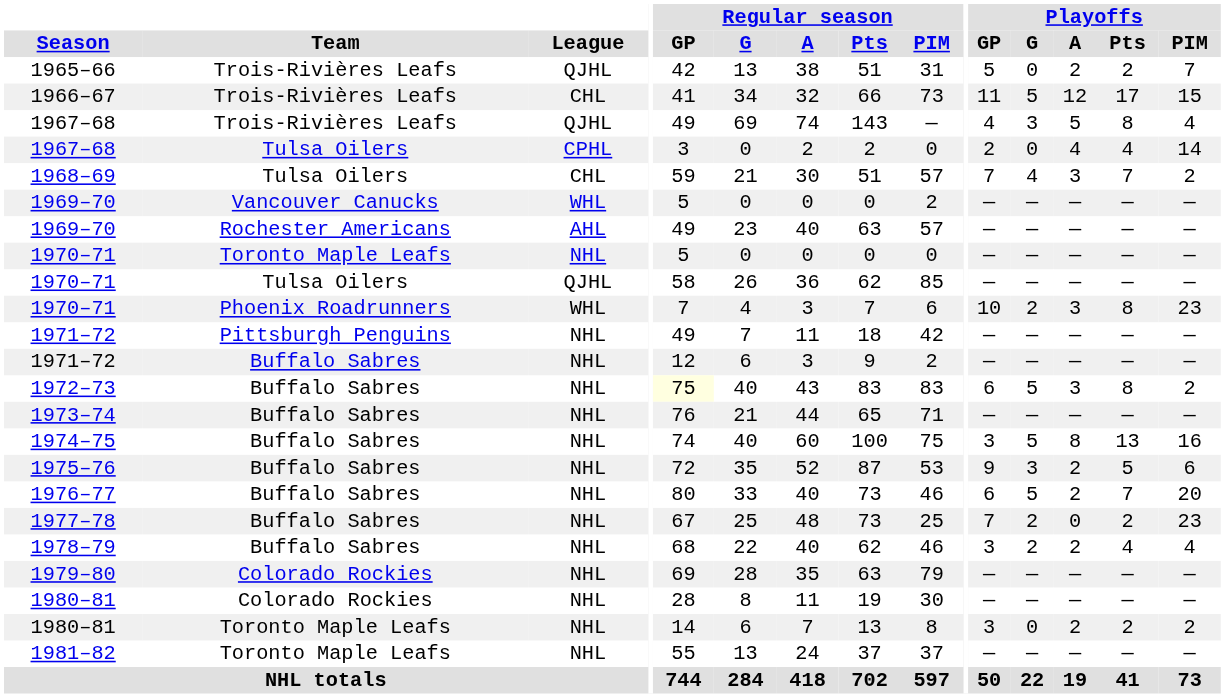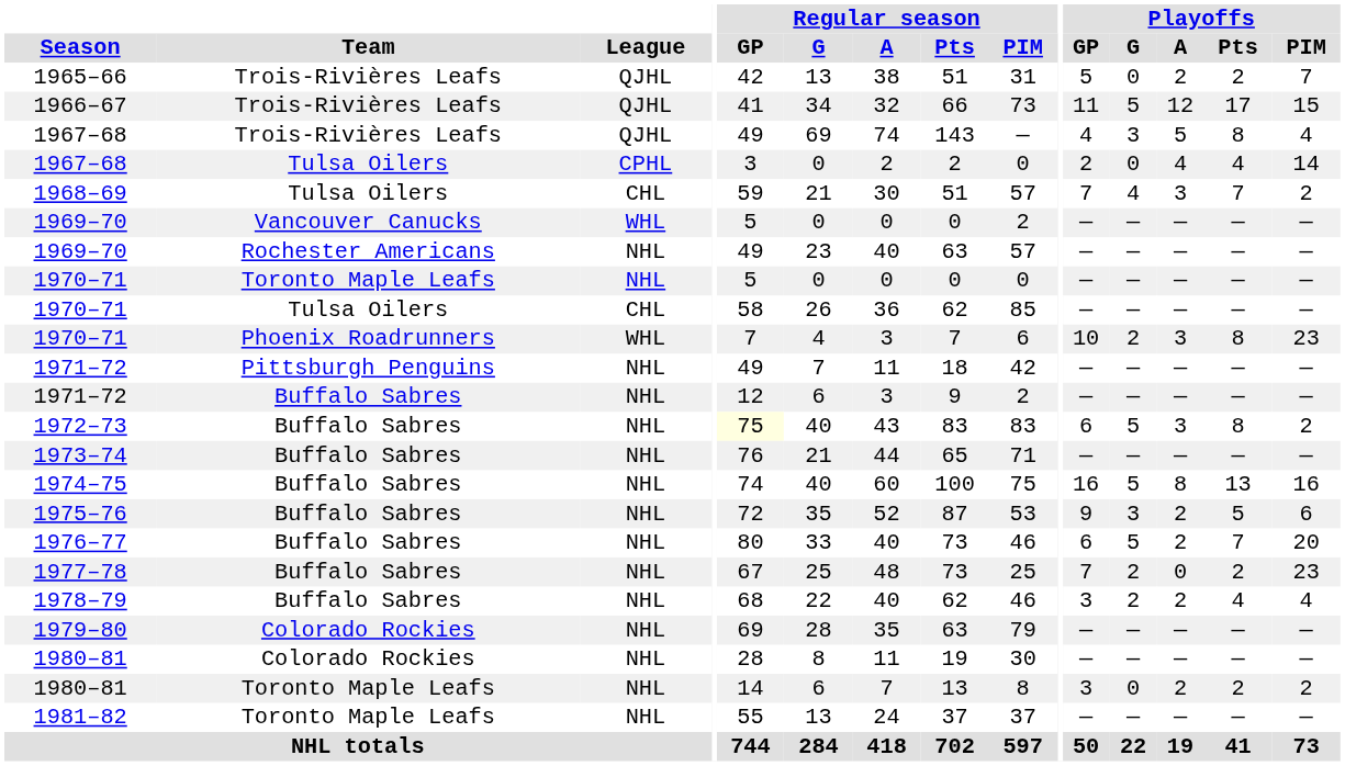 <table border="0" cellpadding="1" cellspacing="0" style="text-align:center; width:60em;">
 <tr bgcolor="#e0e0e0">
 <th colspan="3" bgcolor="#ffffff"></th>
 <th rowspan="100" bgcolor="#ffffff"></th>
 <th colspan="5"><a href='#'>Regular season</a></th>
 <th rowspan="100" bgcolor="#ffffff"></th>
 <th colspan="5"><a href='#'>Playoffs</a></th>
 </tr>
 <tr bgcolor="#e0e0e0">
 <th><a href='#'>Season</a></th>
 <th>Team</th>
 <th>League</th>
 <th>GP</th>
 <th><a href='#'>G</a></th>
 <th><a href='#'>A</a></th>
 <th><a href='#'>Pts</a></th>
 <th><a href='#'>PIM</a></th>
 <th>GP</th>
 <th>G</th>
 <th>A</th>
 <th>Pts</th>
 <th>PIM</th>
 </tr>
 <tr>
 <td>1965–66</td>
 <td>Trois-Rivières Leafs</td>
 <td>QJHL</td>
 <td>42</td>
 <td>13</td>
 <td>38</td>
 <td>51</td>
 <td>31</td>
 <td>5</td>
 <td>0</td>
 <td>2</td>
 <td>2</td>
 <td>7</td>
 </tr>
 <tr bgcolor="#f0f0f0">
 <td>1966–67</td>
 <td>Trois-Rivières Leafs</td>
-<td>CHL</td>
+<td>QJHL</td>
 <td>41</td>
 <td>34</td>
 <td>32</td>
 <td>66</td>
 <td>73</td>
 <td>11</td>
 <td>5</td>
 <td>12</td>
 <td>17</td>
 <td>15</td>
 </tr>
 <tr>
 <td>1967–68</td>
 <td>Trois-Rivières Leafs</td>
 <td>QJHL</td>
 <td>49</td>
 <td>69</td>
 <td>74</td>
 <td>143</td>
 <td>—</td>
 <td>4</td>
 <td>3</td>
 <td>5</td>
 <td>8</td>
 <td>4</td>
 </tr>
 <tr bgcolor="#f0f0f0">
 <td><a href='#'>1967–68</a></td>
 <td><a href='#'>Tulsa Oilers</a></td>
 <td><a href='#'>CPHL</a></td>
 <td>3</td>
 <td>0</td>
 <td>2</td>
 <td>2</td>
 <td>0</td>
 <td>2</td>
 <td>0</td>
 <td>4</td>
 <td>4</td>
 <td>14</td>
 </tr>
 <tr>
 <td><a href='#'>1968–69</a></td>
 <td>Tulsa Oilers</td>
 <td>CHL</td>
 <td>59</td>
 <td>21</td>
 <td>30</td>
 <td>51</td>
 <td>57</td>
 <td>7</td>
 <td>4</td>
 <td>3</td>
 <td>7</td>
 <td>2</td>
 </tr>
 <tr bgcolor="#f0f0f0">
 <td><a href='#'>1969–70</a></td>
 <td><a href='#'>Vancouver Canucks</a></td>
 <td><a href='#'>WHL</a></td>
 <td>5</td>
 <td>0</td>
 <td>0</td>
 <td>0</td>
 <td>2</td>
 <td>—</td>
 <td>—</td>
 <td>—</td>
 <td>—</td>
 <td>—</td>
 </tr>
 <tr>
 <td><a href='#'>1969–70</a></td>
 <td><a href='#'>Rochester Americans</a></td>
-<td><a href='#'>AHL</a></td>
+<td>NHL</td>
 <td>49</td>
 <td>23</td>
 <td>40</td>
 <td>63</td>
 <td>57</td>
 <td>—</td>
 <td>—</td>
 <td>—</td>
 <td>—</td>
 <td>—</td>
 </tr>
 <tr bgcolor="#f0f0f0">
 <td><a href='#'>1970–71</a></td>
 <td><a href='#'>Toronto Maple Leafs</a></td>
 <td><a href='#'>NHL</a></td>
 <td>5</td>
 <td>0</td>
 <td>0</td>
 <td>0</td>
 <td>0</td>
 <td>—</td>
 <td>—</td>
 <td>—</td>
 <td>—</td>
 <td>—</td>
 </tr>
 <tr>
 <td><a href='#'>1970–71</a></td>
 <td>Tulsa Oilers</td>
-<td>QJHL</td>
+<td>CHL</td>
 <td>58</td>
 <td>26</td>
 <td>36</td>
 <td>62</td>
 <td>85</td>
 <td>—</td>
 <td>—</td>
 <td>—</td>
 <td>—</td>
 <td>—</td>
 </tr>
 <tr bgcolor="#f0f0f0">
 <td><a href='#'>1970–71</a></td>
 <td><a href='#'>Phoenix Roadrunners</a></td>
 <td>WHL</td>
 <td>7</td>
 <td>4</td>
 <td>3</td>
 <td>7</td>
 <td>6</td>
 <td>10</td>
 <td>2</td>
 <td>3</td>
 <td>8</td>
 <td>23</td>
 </tr>
 <tr>
 <td><a href='#'>1971–72</a></td>
 <td><a href='#'>Pittsburgh Penguins</a></td>
 <td>NHL</td>
 <td>49</td>
 <td>7</td>
 <td>11</td>
 <td>18</td>
 <td>42</td>
 <td>—</td>
 <td>—</td>
 <td>—</td>
 <td>—</td>
 <td>—</td>
 </tr>
 <tr bgcolor="#f0f0f0">
 <td>1971–72</td>
 <td><a href='#'>Buffalo Sabres</a></td>
 <td>NHL</td>
 <td>12</td>
 <td>6</td>
 <td>3</td>
 <td>9</td>
 <td>2</td>
 <td>—</td>
 <td>—</td>
 <td>—</td>
 <td>—</td>
 <td>—</td>
 </tr>
 <tr>
 <td><a href='#'>1972–73</a></td>
 <td>Buffalo Sabres</td>
 <td>NHL</td>
 <td style="background: lightyellow;">75</td>
 <td>40</td>
 <td>43</td>
 <td>83</td>
 <td>83</td>
 <td>6</td>
 <td>5</td>
 <td>3</td>
 <td>8</td>
 <td>2</td>
 </tr>
 <tr bgcolor="#f0f0f0">
 <td><a href='#'>1973–74</a></td>
 <td>Buffalo Sabres</td>
 <td>NHL</td>
 <td>76</td>
 <td>21</td>
 <td>44</td>
 <td>65</td>
 <td>71</td>
 <td>—</td>
 <td>—</td>
 <td>—</td>
 <td>—</td>
 <td>—</td>
 </tr>
 <tr>
 <td><a href='#'>1974–75</a></td>
 <td>Buffalo Sabres</td>
 <td>NHL</td>
 <td>74</td>
 <td>40</td>
 <td>60</td>
 <td>100</td>
 <td>75</td>
-<td>3</td>
+<td>16</td>
 <td>5</td>
 <td>8</td>
 <td>13</td>
 <td>16</td>
 </tr>
 <tr bgcolor="#f0f0f0">
 <td><a href='#'>1975–76</a></td>
 <td>Buffalo Sabres</td>
 <td>NHL</td>
 <td>72</td>
 <td>35</td>
 <td>52</td>
 <td>87</td>
 <td>53</td>
 <td>9</td>
 <td>3</td>
 <td>2</td>
 <td>5</td>
 <td>6</td>
 </tr>
 <tr>
 <td><a href='#'>1976–77</a></td>
 <td>Buffalo Sabres</td>
 <td>NHL</td>
 <td>80</td>
 <td>33</td>
 <td>40</td>
 <td>73</td>
 <td>46</td>
 <td>6</td>
 <td>5</td>
 <td>2</td>
 <td>7</td>
 <td>20</td>
 </tr>
 <tr bgcolor="#f0f0f0">
 <td><a href='#'>1977–78</a></td>
 <td>Buffalo Sabres</td>
 <td>NHL</td>
 <td>67</td>
 <td>25</td>
 <td>48</td>
 <td>73</td>
 <td>25</td>
 <td>7</td>
 <td>2</td>
 <td>0</td>
 <td>2</td>
 <td>23</td>
 </tr>
 <tr>
 <td><a href='#'>1978–79</a></td>
 <td>Buffalo Sabres</td>
 <td>NHL</td>
 <td>68</td>
 <td>22</td>
 <td>40</td>
 <td>62</td>
 <td>46</td>
 <td>3</td>
 <td>2</td>
 <td>2</td>
 <td>4</td>
 <td>4</td>
 </tr>
 <tr bgcolor="#f0f0f0">
 <td><a href='#'>1979–80</a></td>
 <td><a href='#'>Colorado Rockies</a></td>
 <td>NHL</td>
 <td>69</td>
 <td>28</td>
 <td>35</td>
 <td>63</td>
 <td>79</td>
 <td>—</td>
 <td>—</td>
 <td>—</td>
 <td>—</td>
 <td>—</td>
 </tr>
 <tr>
 <td><a href='#'>1980–81</a></td>
 <td>Colorado Rockies</td>
 <td>NHL</td>
 <td>28</td>
 <td>8</td>
 <td>11</td>
 <td>19</td>
 <td>30</td>
 <td>—</td>
 <td>—</td>
 <td>—</td>
 <td>—</td>
 <td>—</td>
 </tr>
 <tr bgcolor="#f0f0f0">
 <td>1980–81</td>
 <td>Toronto Maple Leafs</td>
 <td>NHL</td>
 <td>14</td>
 <td>6</td>
 <td>7</td>
 <td>13</td>
 <td>8</td>
 <td>3</td>
 <td>0</td>
 <td>2</td>
 <td>2</td>
 <td>2</td>
 </tr>
 <tr>
 <td><a href='#'>1981–82</a></td>
 <td>Toronto Maple Leafs</td>
 <td>NHL</td>
 <td>55</td>
 <td>13</td>
 <td>24</td>
 <td>37</td>
 <td>37</td>
 <td>—</td>
 <td>—</td>
 <td>—</td>
 <td>—</td>
 <td>—</td>
 </tr>
 <tr bgcolor="#e0e0e0">
 <th colspan="3">NHL totals</th>
 <th>744</th>
 <th>284</th>
 <th>418</th>
 <th>702</th>
 <th>597</th>
 <th>50</th>
 <th>22</th>
 <th>19</th>
 <th>41</th>
 <th>73</th>
 </tr>
 </table>
